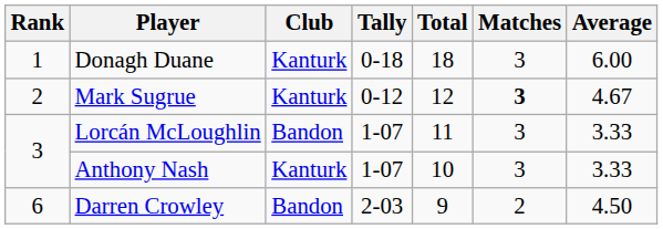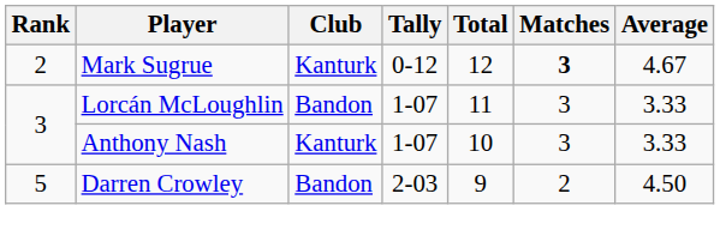 <table class="wikitable">
 <tr>
 <th>Rank</th>
 <th>Player</th>
 <th>Club</th>
 <th>Tally</th>
 <th>Total</th>
 <th>Matches</th>
 <th>Average</th>
-</tr>
-<tr>
-<td rowspan="1" style="text-align:center;">1</td>
-<td>Donagh Duane</td>
-<td><a href='#'>Kanturk</a></td>
-<td align=center>0-18</td>
-<td align=center>18</td>
-<td align=center>3</td>
-<td align=center>6.00</td>
 </tr>
 <tr>
 <td rowspan="1" style="text-align:center;">2</td>
 <td><a href='#'>Mark Sugrue</a></td>
 <td><a href='#'>Kanturk</a></td>
 <td align=center>0-12</td>
 <td align=center>12</td>
 <td align=center><strong>3</strong></td>
 <td align=center>4.67</td>
 </tr>
 <tr>
 <td rowspan="2" style="text-align:center;">3</td>
 <td><a href='#'>Lorcán McLoughlin</a></td>
 <td><a href='#'>Bandon</a></td>
 <td align=center>1-07</td>
 <td align=center>11</td>
 <td align=center>3</td>
 <td align=center>3.33</td>
 </tr>
 <tr>
 <td><a href='#'>Anthony Nash</a></td>
 <td><a href='#'>Kanturk</a></td>
 <td align=center>1-07</td>
 <td align=center>10</td>
 <td align=center>3</td>
 <td align=center>3.33</td>
 </tr>
 <tr>
-<td rowspan="1" style="text-align:center;">6</td>
+<td rowspan="1" style="text-align:center;">5</td>
 <td><a href='#'>Darren Crowley</a></td>
 <td><a href='#'>Bandon</a></td>
 <td align=center>2-03</td>
 <td align=center>9</td>
 <td align=center>2</td>
 <td align=center>4.50</td>
 </tr>
 </table>
